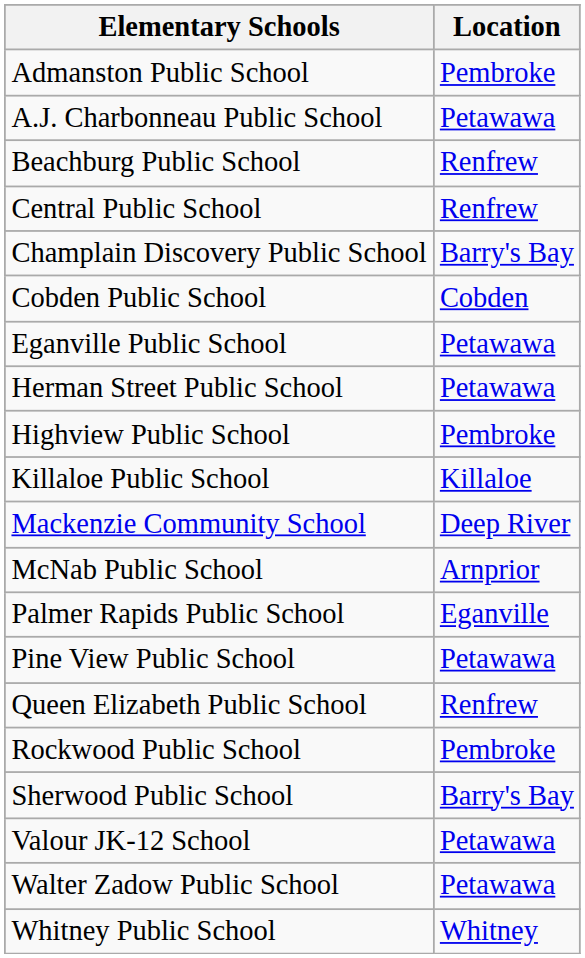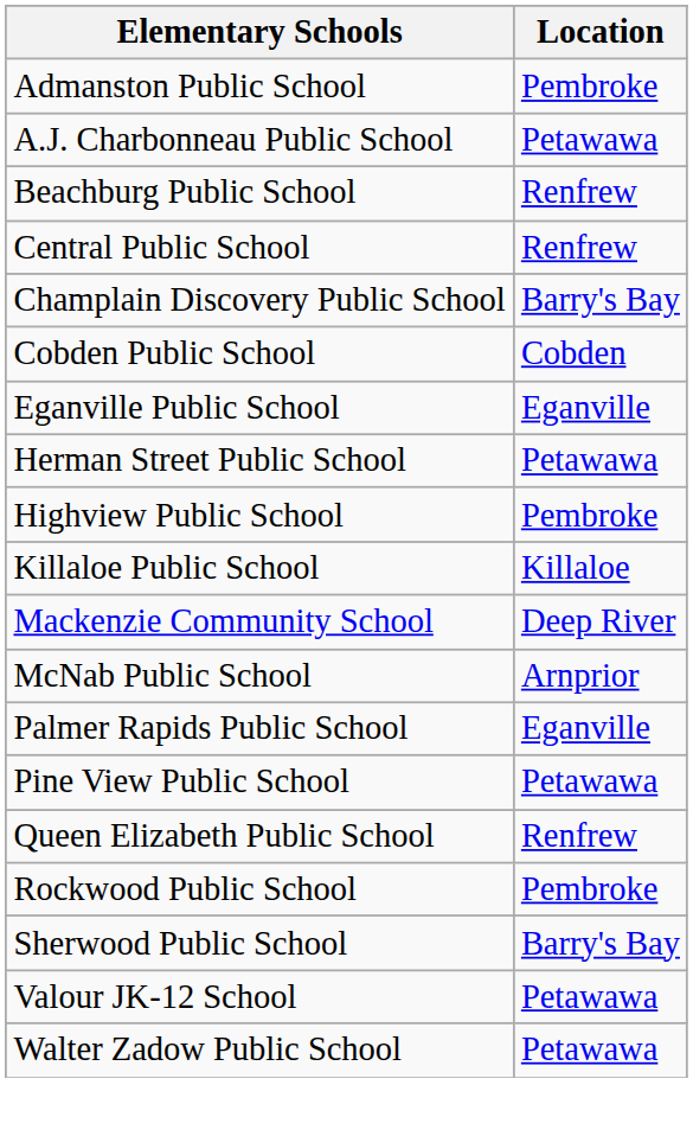 <table class="wikitable">
 <tr>
 <th>Elementary Schools</th>
 <th>Location</th>
 </tr>
 <tr>
 <td>Admanston Public School</td>
 <td><a href='#'>Pembroke</a></td>
 </tr>
 <tr>
 <td>A.J. Charbonneau Public School</td>
 <td><a href='#'>Petawawa</a></td>
 </tr>
 <tr>
 <td>Beachburg Public School</td>
 <td><a href='#'>Renfrew</a></td>
 </tr>
 <tr>
 <td>Central Public School</td>
 <td><a href='#'>Renfrew</a></td>
 </tr>
 <tr>
 <td>Champlain Discovery Public School</td>
 <td><a href='#'>Barry's Bay</a></td>
 </tr>
 <tr>
 <td>Cobden Public School</td>
 <td><a href='#'>Cobden</a></td>
 </tr>
 <tr>
 <td>Eganville Public School</td>
-<td><a href='#'>Petawawa</a></td>
+<td><a href='#'>Eganville</a></td>
 </tr>
 <tr>
 <td>Herman Street Public School</td>
 <td><a href='#'>Petawawa</a></td>
 </tr>
 <tr>
 <td>Highview Public School</td>
 <td><a href='#'>Pembroke</a></td>
 </tr>
 <tr>
 <td>Killaloe Public School</td>
 <td><a href='#'>Killaloe</a></td>
 </tr>
 <tr>
 <td><a href='#'>Mackenzie Community School</a></td>
 <td><a href='#'>Deep River</a></td>
 </tr>
 <tr>
 <td>McNab Public School</td>
 <td><a href='#'>Arnprior</a></td>
 </tr>
 <tr>
 <td>Palmer Rapids Public School</td>
 <td><a href='#'>Eganville</a></td>
 </tr>
 <tr>
 <td>Pine View Public School</td>
 <td><a href='#'>Petawawa</a></td>
 </tr>
 <tr>
 <td>Queen Elizabeth Public School</td>
 <td><a href='#'>Renfrew</a></td>
 </tr>
 <tr>
 <td>Rockwood Public School</td>
 <td><a href='#'>Pembroke</a></td>
 </tr>
 <tr>
 <td>Sherwood Public School</td>
 <td><a href='#'>Barry's Bay</a></td>
 </tr>
 <tr>
 <td>Valour JK-12 School</td>
 <td><a href='#'>Petawawa</a></td>
 </tr>
 <tr>
 <td>Walter Zadow Public School</td>
 <td><a href='#'>Petawawa</a></td>
 </tr>
-<tr>
-<td>Whitney Public School</td>
-<td><a href='#'>Whitney</a></td>
-</tr>
 </table>
